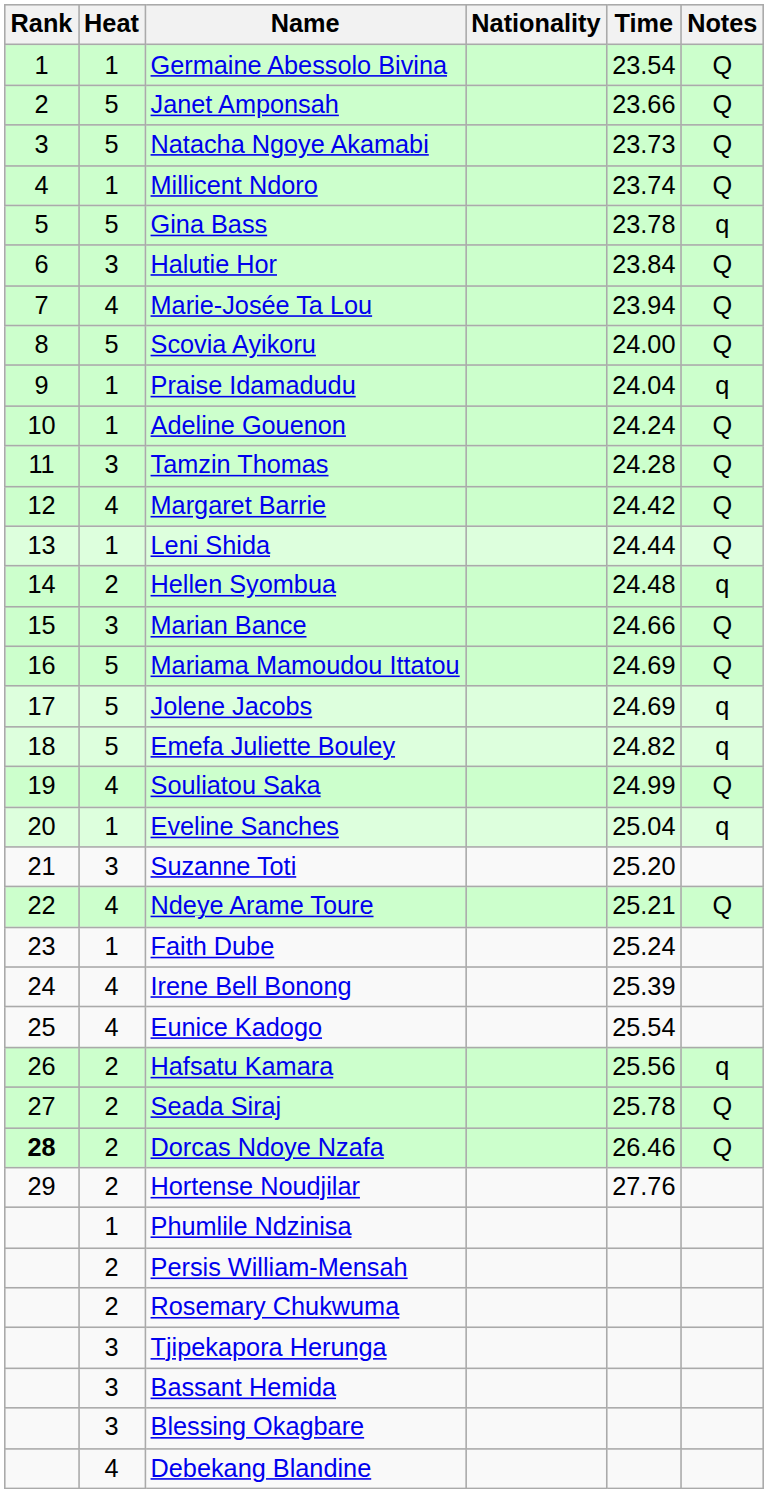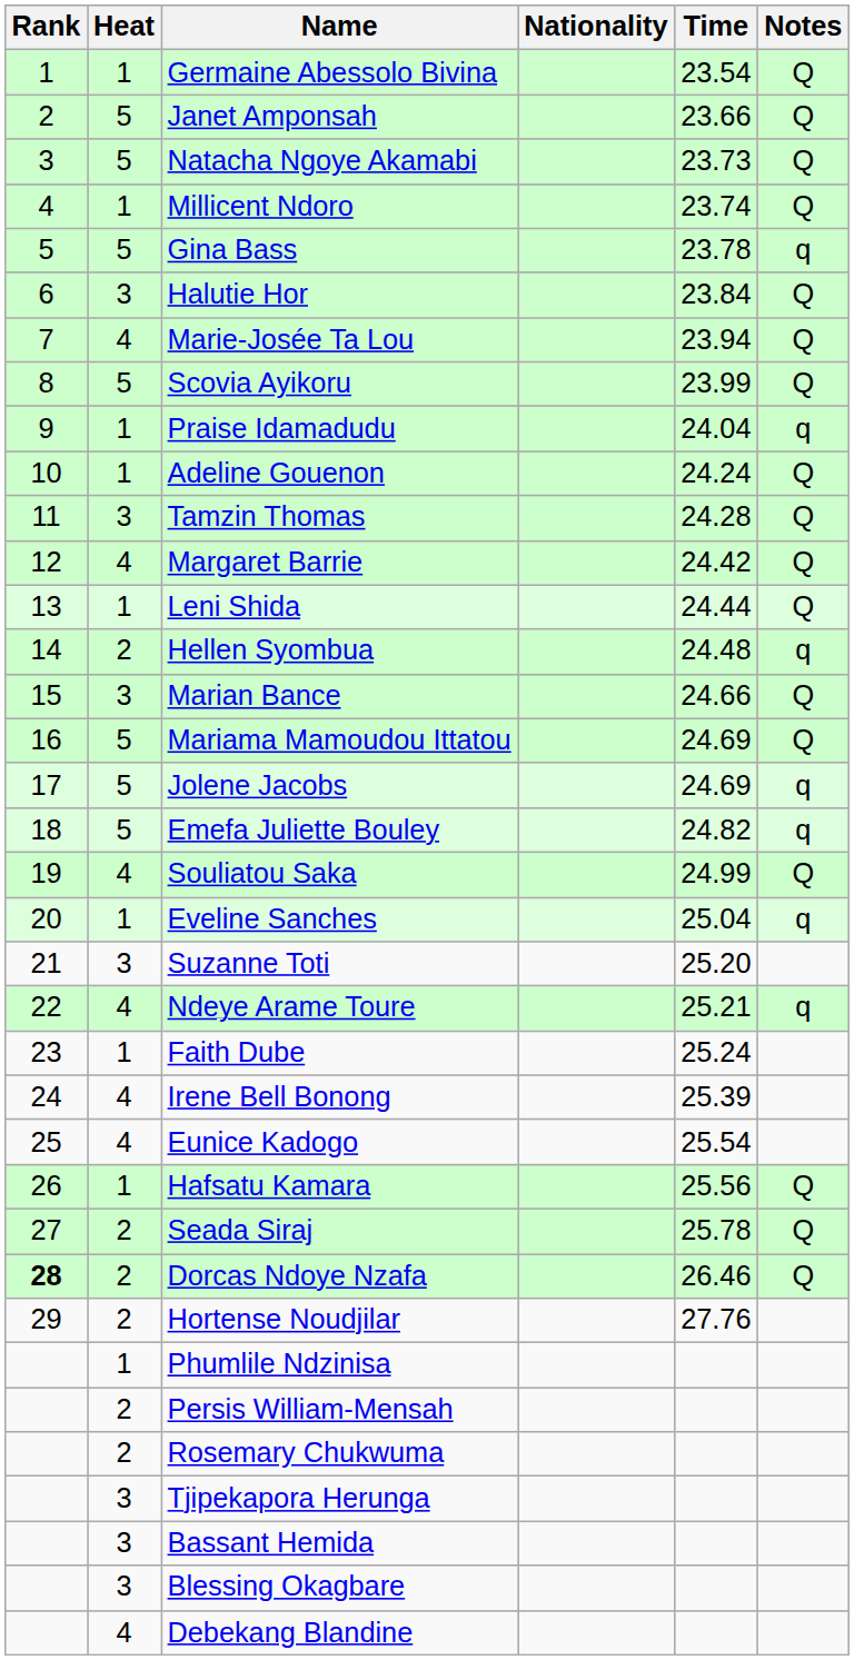 <table class="wikitable sortable" style="text-align:center">
 <tr>
 <th>Rank</th>
 <th>Heat</th>
 <th>Name</th>
 <th>Nationality</th>
 <th>Time</th>
 <th>Notes</th>
 </tr>
 <tr bgcolor=ccffcc>
 <td>1</td>
 <td>1</td>
 <td align=left><a href='#'>Germaine Abessolo Bivina</a></td>
 <td align=left></td>
 <td>23.54</td>
 <td>Q</td>
 </tr>
 <tr bgcolor=ccffcc>
 <td>2</td>
 <td>5</td>
 <td align=left><a href='#'>Janet Amponsah</a></td>
 <td align=left></td>
 <td>23.66</td>
 <td>Q</td>
 </tr>
 <tr bgcolor=ccffcc>
 <td>3</td>
 <td>5</td>
 <td align=left><a href='#'>Natacha Ngoye Akamabi</a></td>
 <td align=left></td>
 <td>23.73</td>
 <td>Q</td>
 </tr>
 <tr bgcolor=ccffcc>
 <td>4</td>
 <td>1</td>
 <td align=left><a href='#'>Millicent Ndoro</a></td>
 <td align=left></td>
 <td>23.74</td>
 <td>Q</td>
 </tr>
 <tr bgcolor=ccffcc>
 <td>5</td>
 <td>5</td>
 <td align=left><a href='#'>Gina Bass</a></td>
 <td align=left></td>
 <td>23.78</td>
 <td>q</td>
 </tr>
 <tr bgcolor=ccffcc>
 <td>6</td>
 <td>3</td>
 <td align=left><a href='#'>Halutie Hor</a></td>
 <td align=left></td>
 <td>23.84</td>
 <td>Q</td>
 </tr>
 <tr bgcolor=ccffcc>
 <td>7</td>
 <td>4</td>
 <td align=left><a href='#'>Marie-Josée Ta Lou</a></td>
 <td align=left></td>
 <td>23.94</td>
 <td>Q</td>
 </tr>
 <tr bgcolor=ccffcc>
 <td>8</td>
 <td>5</td>
 <td align=left><a href='#'>Scovia Ayikoru</a></td>
 <td align=left></td>
-<td>24.00</td>
+<td>23.99</td>
 <td>Q</td>
 </tr>
 <tr bgcolor=ccffcc>
 <td>9</td>
 <td>1</td>
 <td align=left><a href='#'>Praise Idamadudu</a></td>
 <td align=left></td>
 <td>24.04</td>
 <td>q</td>
 </tr>
 <tr bgcolor=ccffcc>
 <td>10</td>
 <td>1</td>
 <td align=left><a href='#'>Adeline Gouenon</a></td>
 <td align=left></td>
 <td>24.24</td>
 <td>Q</td>
 </tr>
 <tr bgcolor=ccffcc>
 <td>11</td>
 <td>3</td>
 <td align=left><a href='#'>Tamzin Thomas</a></td>
 <td align=left></td>
 <td>24.28</td>
 <td>Q</td>
 </tr>
 <tr bgcolor=ccffcc>
 <td>12</td>
 <td>4</td>
 <td align=left><a href='#'>Margaret Barrie</a></td>
 <td align=left></td>
 <td>24.42</td>
 <td>Q</td>
 </tr>
 <tr bgcolor=ddffdd>
 <td>13</td>
 <td>1</td>
 <td align=left><a href='#'>Leni Shida</a></td>
 <td align=left></td>
 <td>24.44</td>
 <td>Q</td>
 </tr>
 <tr bgcolor=ccffcc>
 <td>14</td>
 <td>2</td>
 <td align=left><a href='#'>Hellen Syombua</a></td>
 <td align=left></td>
 <td>24.48</td>
 <td>q</td>
 </tr>
 <tr bgcolor=ccffcc>
 <td>15</td>
 <td>3</td>
 <td align=left><a href='#'>Marian Bance</a></td>
 <td align=left></td>
 <td>24.66</td>
 <td>Q</td>
 </tr>
 <tr bgcolor=ccffcc>
 <td>16</td>
 <td>5</td>
 <td align=left><a href='#'>Mariama Mamoudou Ittatou</a></td>
 <td align=left></td>
 <td>24.69</td>
 <td>Q</td>
 </tr>
 <tr bgcolor=ddffdd>
 <td>17</td>
 <td>5</td>
 <td align=left><a href='#'>Jolene Jacobs</a></td>
 <td align=left></td>
 <td>24.69</td>
 <td>q</td>
 </tr>
 <tr bgcolor=ddffdd>
 <td>18</td>
 <td>5</td>
 <td align=left><a href='#'>Emefa Juliette Bouley</a></td>
 <td align=left></td>
 <td>24.82</td>
 <td>q</td>
 </tr>
 <tr bgcolor=ccffcc>
 <td>19</td>
 <td>4</td>
 <td align=left><a href='#'>Souliatou Saka</a></td>
 <td align=left></td>
 <td>24.99</td>
 <td>Q</td>
 </tr>
 <tr bgcolor=ddffdd>
 <td>20</td>
 <td>1</td>
 <td align=left><a href='#'>Eveline Sanches</a></td>
 <td align=left></td>
 <td>25.04</td>
 <td>q</td>
 </tr>
 <tr>
 <td>21</td>
 <td>3</td>
 <td align=left><a href='#'>Suzanne Toti</a></td>
 <td align=left></td>
 <td>25.20</td>
 <td></td>
 </tr>
 <tr bgcolor=ccffcc>
 <td>22</td>
 <td>4</td>
 <td align=left><a href='#'>Ndeye Arame Toure</a></td>
 <td align=left></td>
 <td>25.21</td>
-<td>Q</td>
+<td>q</td>
 </tr>
 <tr>
 <td>23</td>
 <td>1</td>
 <td align=left><a href='#'>Faith Dube</a></td>
 <td align=left></td>
 <td>25.24</td>
 <td></td>
 </tr>
 <tr>
 <td>24</td>
 <td>4</td>
 <td align=left><a href='#'>Irene Bell Bonong</a></td>
 <td align=left></td>
 <td>25.39</td>
 <td></td>
 </tr>
 <tr>
 <td>25</td>
 <td>4</td>
 <td align=left><a href='#'>Eunice Kadogo</a></td>
 <td align=left></td>
 <td>25.54</td>
 <td></td>
 </tr>
 <tr bgcolor=ccffcc>
 <td>26</td>
-<td>2</td>
+<td>1</td>
 <td align=left><a href='#'>Hafsatu Kamara</a></td>
 <td align=left></td>
 <td>25.56</td>
-<td>q</td>
+<td>Q</td>
 </tr>
 <tr bgcolor=ccffcc>
 <td>27</td>
 <td>2</td>
 <td align=left><a href='#'>Seada Siraj</a></td>
 <td align=left></td>
 <td>25.78</td>
 <td>Q</td>
 </tr>
 <tr bgcolor=ccffcc>
 <td><strong>28</strong></td>
 <td>2</td>
 <td align=left><a href='#'>Dorcas Ndoye Nzafa</a></td>
 <td align=left></td>
 <td>26.46</td>
 <td>Q</td>
 </tr>
 <tr>
 <td>29</td>
 <td>2</td>
 <td align=left><a href='#'>Hortense Noudjilar</a></td>
 <td align=left></td>
 <td>27.76</td>
 <td></td>
 </tr>
 <tr>
 <td></td>
 <td>1</td>
 <td align=left><a href='#'>Phumlile Ndzinisa</a></td>
 <td align=left></td>
 <td></td>
 <td></td>
 </tr>
 <tr>
 <td></td>
 <td>2</td>
 <td align=left><a href='#'>Persis William-Mensah</a></td>
 <td align=left></td>
 <td></td>
 <td></td>
 </tr>
 <tr>
 <td></td>
 <td>2</td>
 <td align=left><a href='#'>Rosemary Chukwuma</a></td>
 <td align=left></td>
 <td></td>
 <td></td>
 </tr>
 <tr>
 <td></td>
 <td>3</td>
 <td align=left><a href='#'>Tjipekapora Herunga</a></td>
 <td align=left></td>
 <td></td>
 <td></td>
 </tr>
 <tr>
 <td></td>
 <td>3</td>
 <td align=left><a href='#'>Bassant Hemida</a></td>
 <td align=left></td>
 <td></td>
 <td></td>
 </tr>
 <tr>
 <td></td>
 <td>3</td>
 <td align=left><a href='#'>Blessing Okagbare</a></td>
 <td align=left></td>
 <td></td>
 <td></td>
 </tr>
 <tr>
 <td></td>
 <td>4</td>
 <td align=left><a href='#'>Debekang Blandine</a></td>
 <td align=left></td>
 <td></td>
 <td></td>
 </tr>
 </table>
